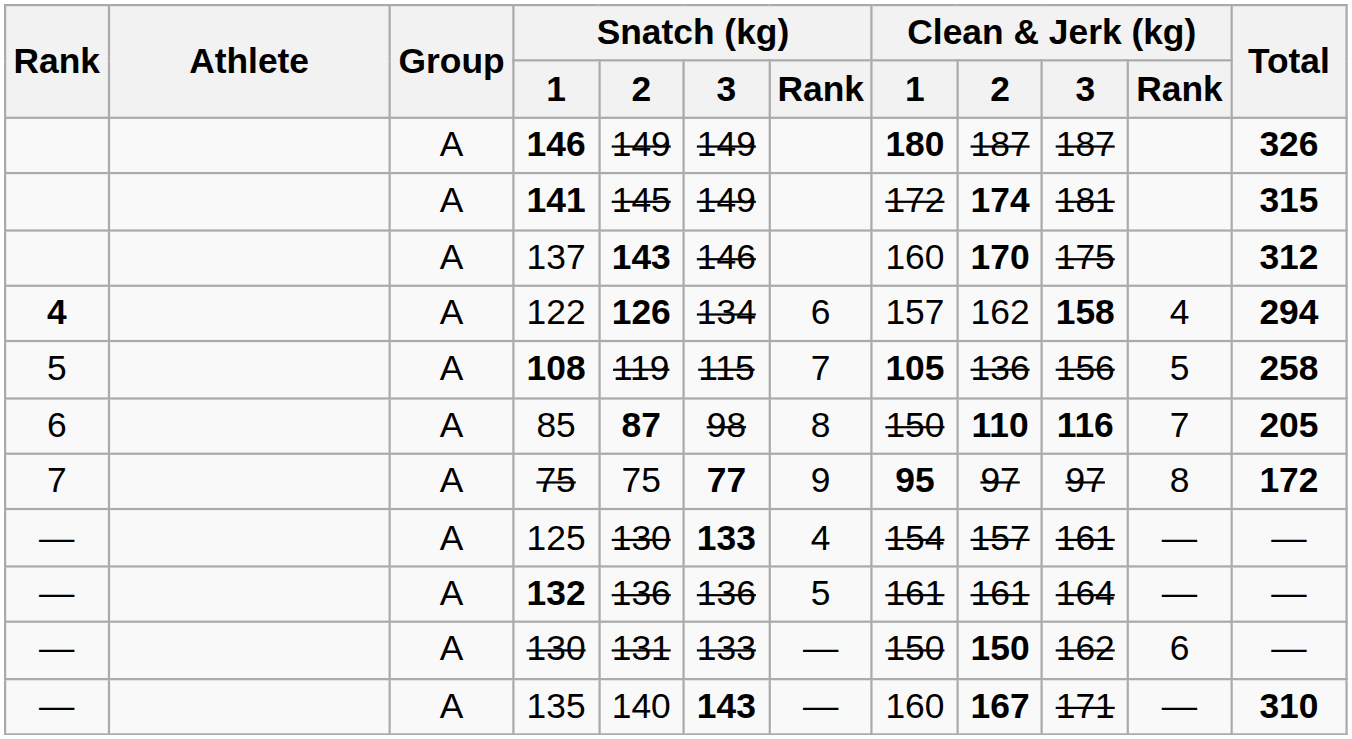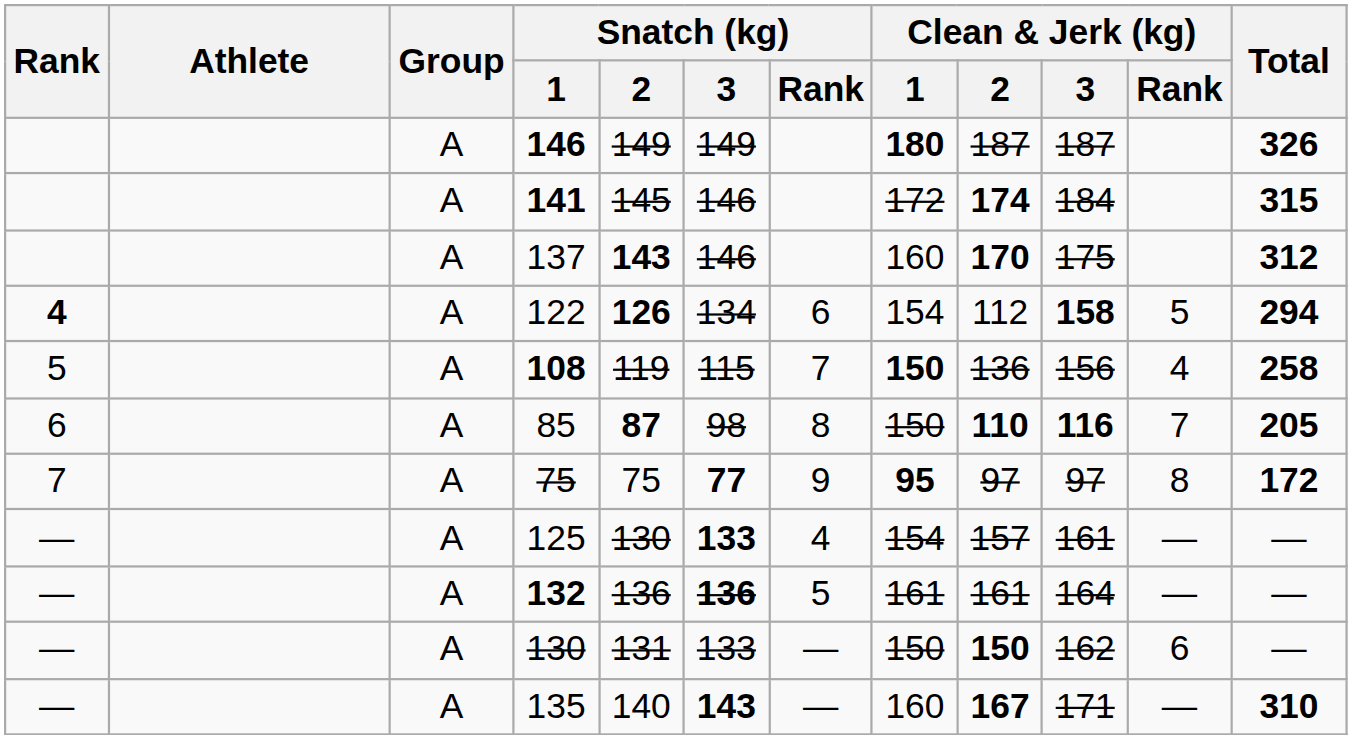 <table class = "wikitable" style="text-align:center;">
 <tr>
 <th rowspan=2 width=40>Rank</th>
 <th rowspan=2 width=250>Athlete</th>
 <th rowspan=2 width=50>Group</th>
 <th colspan=4>Snatch (kg)</th>
 <th colspan=4>Clean & Jerk (kg)</th>
 <th rowspan=2 width=60>Total</th>
 </tr>
 <tr>
 <th width=40>1</th>
 <th width=40>2</th>
 <th width=40>3</th>
 <th width=40>Rank</th>
 <th width=40>1</th>
 <th width=40>2</th>
 <th width=40>3</th>
 <th width=40>Rank</th>
 </tr>
 <tr>
 <td></td>
 <td align=left></td>
 <td>A</td>
 <td><strong>146</strong></td>
 <td><s>149</s></td>
 <td><s>149</s></td>
 <td></td>
 <td><strong>180</strong></td>
 <td><s>187</s></td>
 <td><s>187</s></td>
 <td></td>
 <td><strong>326</strong></td>
 </tr>
 <tr>
 <td></td>
 <td align=left></td>
 <td>A</td>
 <td><strong>141</strong></td>
 <td><s>145</s></td>
-<td><s>149</s></td>
+<td><s>146</s></td>
 <td></td>
 <td><s>172</s></td>
 <td><strong>174</strong></td>
-<td><s>181</s></td>
+<td><s>184</s></td>
 <td></td>
 <td><strong>315</strong></td>
 </tr>
 <tr>
 <td></td>
 <td align=left></td>
 <td>A</td>
 <td>137</td>
 <td><strong>143</strong></td>
 <td><s>146</s></td>
 <td></td>
 <td>160</td>
 <td><strong>170</strong></td>
 <td><s>175</s></td>
 <td></td>
 <td><strong>312</strong></td>
 </tr>
 <tr>
 <td><strong>4</strong></td>
 <td align=left></td>
 <td>A</td>
 <td>122</td>
 <td><strong>126</strong></td>
 <td><s>134</s></td>
 <td>6</td>
-<td>157</td>
-<td>162</td>
+<td>154</td>
+<td>112</td>
 <td><strong>158</strong></td>
-<td>4</td>
+<td>5</td>
 <td><strong>294</strong></td>
 </tr>
 <tr>
 <td>5</td>
 <td align=left></td>
 <td>A</td>
 <td><strong>108</strong></td>
 <td><s>119</s></td>
 <td><s>115</s></td>
 <td>7</td>
-<td><strong>105</strong></td>
+<td><strong>150</strong></td>
 <td><s>136</s></td>
 <td><s>156</s></td>
-<td>5</td>
+<td>4</td>
 <td><strong>258</strong></td>
 </tr>
 <tr>
 <td>6</td>
 <td align=left></td>
 <td>A</td>
 <td>85</td>
 <td><strong>87</strong></td>
 <td><s>98</s></td>
 <td>8</td>
 <td><s>150</s></td>
 <td><strong>110</strong></td>
 <td><strong>116</strong></td>
 <td>7</td>
 <td><strong>205</strong></td>
 </tr>
 <tr>
 <td>7</td>
 <td align=left></td>
 <td>A</td>
 <td><s>75</s></td>
 <td>75</td>
 <td><strong>77</strong></td>
 <td>9</td>
 <td><strong>95</strong></td>
 <td><s>97</s></td>
 <td><s>97</s></td>
 <td>8</td>
 <td><strong>172</strong></td>
 </tr>
 <tr>
 <td>—</td>
 <td align=left></td>
 <td>A</td>
 <td>125</td>
 <td><s>130</s></td>
 <td><strong>133</strong></td>
 <td>4</td>
 <td><s>154</s></td>
 <td><s>157</s></td>
 <td><s>161</s></td>
 <td>—</td>
 <td>—</td>
 </tr>
 <tr>
 <td>—</td>
 <td align=left></td>
 <td>A</td>
 <td><strong>132</strong></td>
 <td><s>136</s></td>
-<td><s>136</s></td>
+<td><strong><s>136</s></strong></td>
 <td>5</td>
 <td><s>161</s></td>
 <td><s>161</s></td>
 <td><s>164</s></td>
 <td>—</td>
 <td>—</td>
 </tr>
 <tr>
 <td>—</td>
 <td align=left></td>
 <td>A</td>
 <td><s>130</s></td>
 <td><s>131</s></td>
 <td><s>133</s></td>
 <td>—</td>
 <td><s>150</s></td>
 <td><strong>150</strong></td>
 <td><s>162</s></td>
 <td>6</td>
 <td>—</td>
 </tr>
 <tr>
 <td>—</td>
 <td align=left></td>
 <td>A</td>
 <td>135</td>
 <td>140</td>
 <td><strong>143</strong></td>
 <td>—</td>
 <td>160</td>
 <td><strong>167</strong></td>
 <td><s>171</s></td>
 <td>—</td>
 <td><strong>310</strong></td>
 </tr>
 </table>
